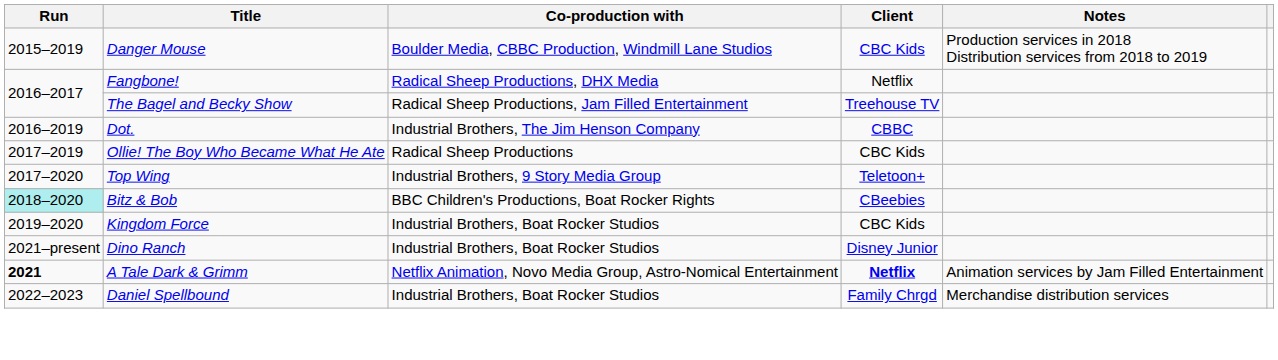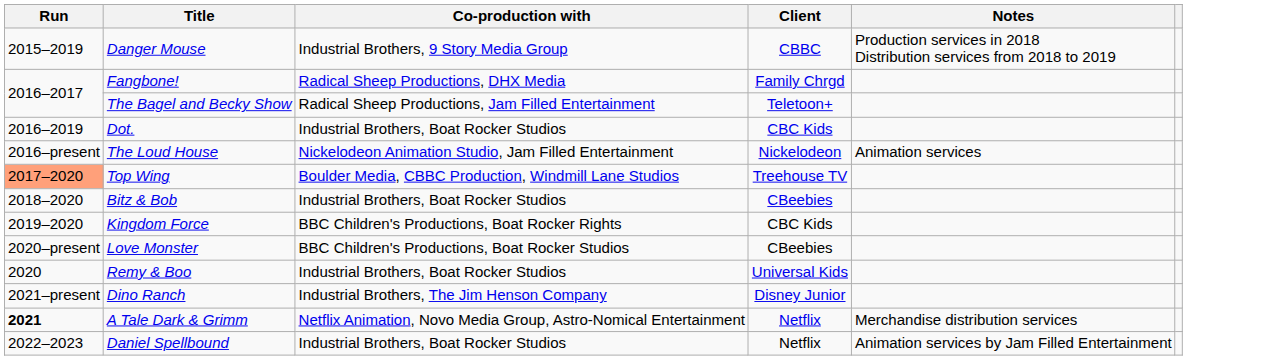 <table class="wikitable sortable">
 <tr>
 <th>Run</th>
 <th>Title</th>
 <th>Co-production with</th>
 <th>Client</th>
 <th>Notes</th>
 <th class="unsortable"></th>
 </tr>
 <tr>
 <td>2015–2019</td>
 <td><em><a href='#'>Danger Mouse</a></em></td>
-<td><a href='#'>Boulder Media</a>, <a href='#'>CBBC Production</a>, <a href='#'>Windmill Lane Studios</a></td>
-<td style="text-align:center"><a href='#'>CBC Kids</a></td>
+<td>Industrial Brothers, <a href='#'>9 Story Media Group</a></td>
+<td style="text-align:center"><a href='#'>CBBC</a></td>
 <td>Production services in 2018<br>Distribution services from 2018 to 2019</td>
 <td></td>
 </tr>
 <tr>
 <td rowspan="2">2016–2017</td>
 <td><em><a href='#'>Fangbone!</a></em></td>
 <td><a href='#'>Radical Sheep Productions</a>, <a href='#'>DHX Media</a></td>
-<td style="text-align:center">Netflix</td>
+<td style="text-align:center"><a href='#'>Family Chrgd</a></td>
 <td></td>
 <td></td>
 </tr>
 <tr>
 <td><em><a href='#'>The Bagel and Becky Show</a></em></td>
 <td>Radical Sheep Productions, <a href='#'>Jam Filled Entertainment</a></td>
-<td style="text-align:center"><a href='#'>Treehouse TV</a></td>
+<td style="text-align:center"><a href='#'>Teletoon+</a></td>
 <td></td>
 <td></td>
 </tr>
 <tr>
 <td>2016–2019</td>
 <td><em><a href='#'>Dot.</a></em></td>
-<td>Industrial Brothers, <a href='#'>The Jim Henson Company</a></td>
-<td style="text-align:center"><a href='#'>CBBC</a></td>
+<td>Industrial Brothers, Boat Rocker Studios</td>
+<td style="text-align:center"><a href='#'>CBC Kids</a></td>
 <td></td>
 <td></td>
 </tr>
 <tr>
-<td>2017–2019</td>
-<td><em><a href='#'>Ollie! The Boy Who Became What He Ate</a></em></td>
-<td>Radical Sheep Productions</td>
-<td style="text-align:center">CBC Kids</td>
+<td>2016–present</td>
+<td><em><a href='#'>The Loud House</a></em></td>
+<td><a href='#'>Nickelodeon Animation Studio</a>, Jam Filled Entertainment</td>
+<td style="text-align:center"><a href='#'>Nickelodeon</a></td>
+<td>Animation services</td>
+<td></td>
+</tr>
+<tr>
+<td style="background: lightsalmon;">2017–2020</td>
+<td><em><a href='#'>Top Wing</a></em></td>
+<td><a href='#'>Boulder Media</a>, <a href='#'>CBBC Production</a>, <a href='#'>Windmill Lane Studios</a></td>
+<td style="text-align:center"><a href='#'>Treehouse TV</a></td>
 <td></td>
 <td></td>
 </tr>
 <tr>
-<td>2017–2020</td>
-<td><em><a href='#'>Top Wing</a></em></td>
-<td>Industrial Brothers, <a href='#'>9 Story Media Group</a></td>
-<td style="text-align:center"><a href='#'>Teletoon+</a></td>
-<td></td>
-<td></td>
-</tr>
-<tr>
-<td style="background: paleturquoise;">2018–2020</td>
+<td>2018–2020</td>
 <td><em><a href='#'>Bitz & Bob</a></em></td>
-<td>BBC Children's Productions, Boat Rocker Rights</td>
+<td>Industrial Brothers, Boat Rocker Studios</td>
 <td style="text-align:center"><a href='#'>CBeebies</a></td>
 <td></td>
 <td></td>
 </tr>
 <tr>
 <td>2019–2020</td>
 <td><em><a href='#'>Kingdom Force</a></em></td>
+<td>BBC Children's Productions, Boat Rocker Rights</td>
+<td style="text-align:center">CBC Kids</td>
+<td></td>
+<td></td>
+</tr>
+<tr>
+<td>2020–present</td>
+<td><em><a href='#'>Love Monster</a></em></td>
+<td>BBC Children's Productions, Boat Rocker Studios</td>
+<td style="text-align:center">CBeebies</td>
+<td></td>
+<td></td>
+</tr>
+<tr>
+<td>2020</td>
+<td><em><a href='#'>Remy & Boo</a></em></td>
 <td>Industrial Brothers, Boat Rocker Studios</td>
-<td style="text-align:center">CBC Kids</td>
+<td style="text-align:center"><a href='#'>Universal Kids</a></td>
 <td></td>
 <td></td>
 </tr>
 <tr>
 <td>2021–present</td>
 <td><em><a href='#'>Dino Ranch</a></em></td>
-<td>Industrial Brothers, Boat Rocker Studios</td>
+<td>Industrial Brothers, <a href='#'>The Jim Henson Company</a></td>
 <td style="text-align:center"><a href='#'>Disney Junior</a></td>
 <td></td>
 <td></td>
 </tr>
 <tr>
 <td><strong>2021</strong></td>
 <td><em><a href='#'>A Tale Dark & Grimm</a></em></td>
 <td><a href='#'>Netflix Animation</a>, Novo Media Group, Astro-Nomical Entertainment</td>
-<td style="text-align:center"><strong><a href='#'>Netflix</a></strong></td>
-<td>Animation services by Jam Filled Entertainment</td>
+<td style="text-align:center"><a href='#'>Netflix</a></td>
+<td>Merchandise distribution services</td>
 <td></td>
 </tr>
 <tr>
 <td>2022–2023</td>
 <td><em><a href='#'>Daniel Spellbound</a></em></td>
 <td>Industrial Brothers, Boat Rocker Studios</td>
-<td style="text-align:center"><a href='#'>Family Chrgd</a></td>
-<td>Merchandise distribution services</td>
+<td style="text-align:center">Netflix</td>
+<td>Animation services by Jam Filled Entertainment</td>
 <td></td>
 </tr>
 </table>
